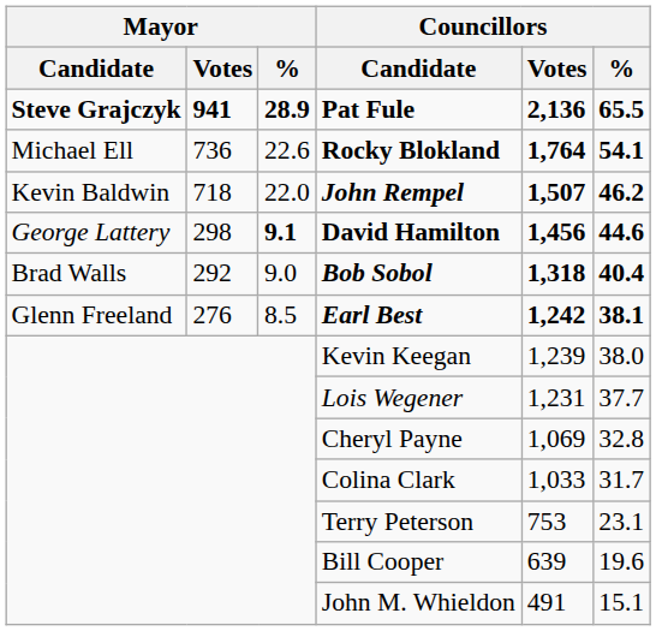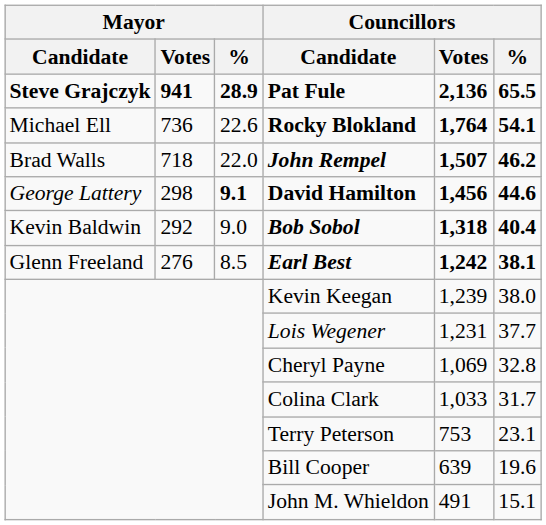 <table class="wikitable collapsible collapsed" align="right">
 <tr>
 <th colspan=3>Mayor</th>
 <th colspan=3>Councillors</th>
 </tr>
 <tr>
 <th>Candidate</th>
 <th>Votes</th>
 <th>%</th>
 <th>Candidate</th>
 <th>Votes</th>
 <th>%</th>
 </tr>
 <tr>
 <td><strong>Steve Grajczyk</strong></td>
 <td><strong>941</strong></td>
 <td><strong>28.9</strong></td>
 <td><strong>Pat Fule</strong></td>
 <td><strong>2,136</strong></td>
 <td><strong>65.5</strong></td>
 </tr>
 <tr>
 <td>Michael Ell</td>
 <td>736</td>
 <td>22.6</td>
 <td><strong>Rocky Blokland</strong></td>
 <td><strong>1,764</strong></td>
 <td><strong>54.1</strong></td>
 </tr>
 <tr>
-<td>Kevin Baldwin</td>
+<td>Brad Walls</td>
 <td>718</td>
 <td>22.0</td>
 <td><strong><em>John Rempel</em></strong></td>
 <td><strong>1,507</strong></td>
 <td><strong>46.2</strong></td>
 </tr>
 <tr>
 <td><em>George Lattery</em></td>
 <td>298</td>
 <td><strong>9.1</strong></td>
 <td><strong>David Hamilton</strong></td>
 <td><strong>1,456</strong></td>
 <td><strong>44.6</strong></td>
 </tr>
 <tr>
-<td>Brad Walls</td>
+<td>Kevin Baldwin</td>
 <td>292</td>
 <td>9.0</td>
 <td><strong><em>Bob Sobol</em></strong></td>
 <td><strong>1,318</strong></td>
 <td><strong>40.4</strong></td>
 </tr>
 <tr>
 <td>Glenn Freeland</td>
 <td>276</td>
 <td>8.5</td>
 <td><strong><em>Earl Best</em></strong></td>
 <td><strong>1,242</strong></td>
 <td><strong>38.1</strong></td>
 </tr>
 <tr>
 <td rowspan=7 colspan=3></td>
 <td>Kevin Keegan</td>
 <td>1,239</td>
 <td>38.0</td>
 </tr>
 <tr>
 <td><em>Lois Wegener</em></td>
 <td>1,231</td>
 <td>37.7</td>
 </tr>
 <tr>
 <td>Cheryl Payne</td>
 <td>1,069</td>
 <td>32.8</td>
 </tr>
 <tr>
 <td>Colina Clark</td>
 <td>1,033</td>
 <td>31.7</td>
 </tr>
 <tr>
 <td>Terry Peterson</td>
 <td>753</td>
 <td>23.1</td>
 </tr>
 <tr>
 <td>Bill Cooper</td>
 <td>639</td>
 <td>19.6</td>
 </tr>
 <tr>
 <td>John M. Whieldon</td>
 <td>491</td>
 <td>15.1</td>
 </tr>
 </table>
